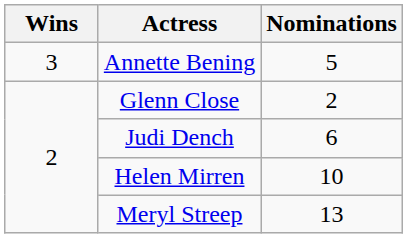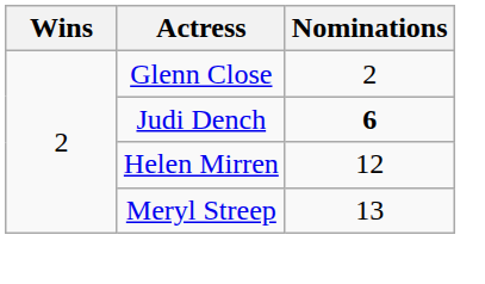 <table class="wikitable" style="text-align: center">
 <tr>
 <th scope="col" width="55">Wins</th>
 <th scope="col">Actress</th>
 <th scope="col" width="55">Nominations</th>
-</tr>
-<tr>
-<td rowspan=1>3</td>
-<td><a href='#'>Annette Bening</a></td>
-<td>5</td>
 </tr>
 <tr>
 <td rowspan=4>2</td>
 <td><a href='#'>Glenn Close</a></td>
 <td>2</td>
 </tr>
 <tr>
 <td><a href='#'>Judi Dench</a></td>
-<td>6</td>
+<td><strong>6</strong></td>
 </tr>
 <tr>
 <td><a href='#'>Helen Mirren</a></td>
-<td>10</td>
+<td>12</td>
 </tr>
 <tr>
 <td><a href='#'>Meryl Streep</a></td>
 <td>13</td>
 </tr>
 </table>
